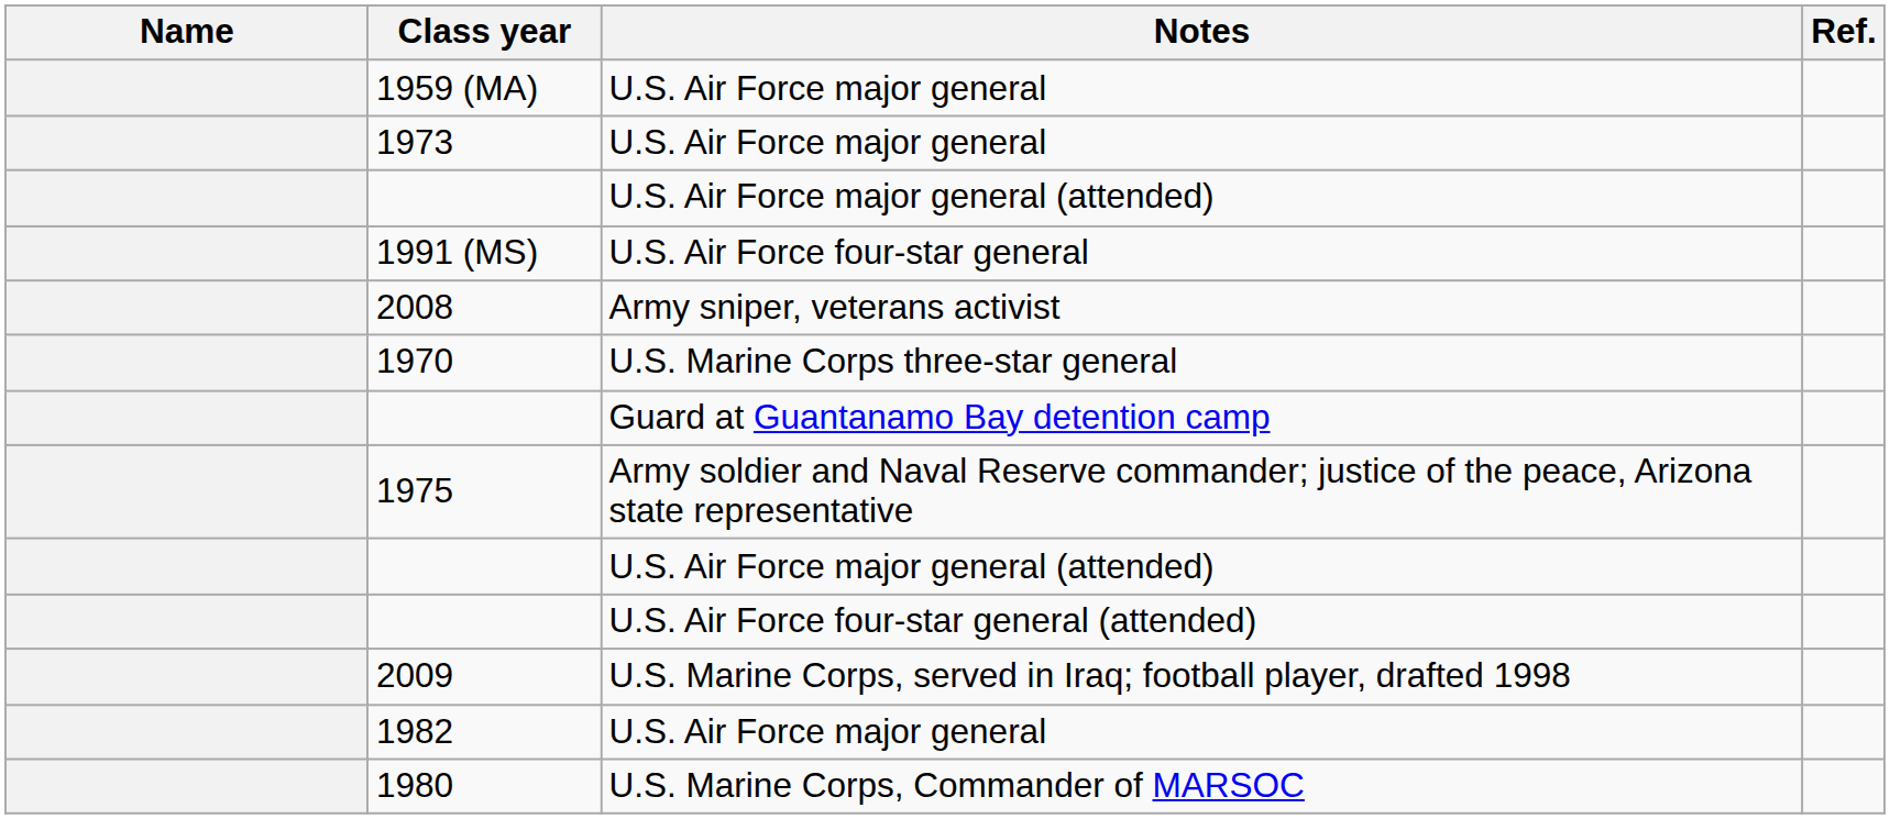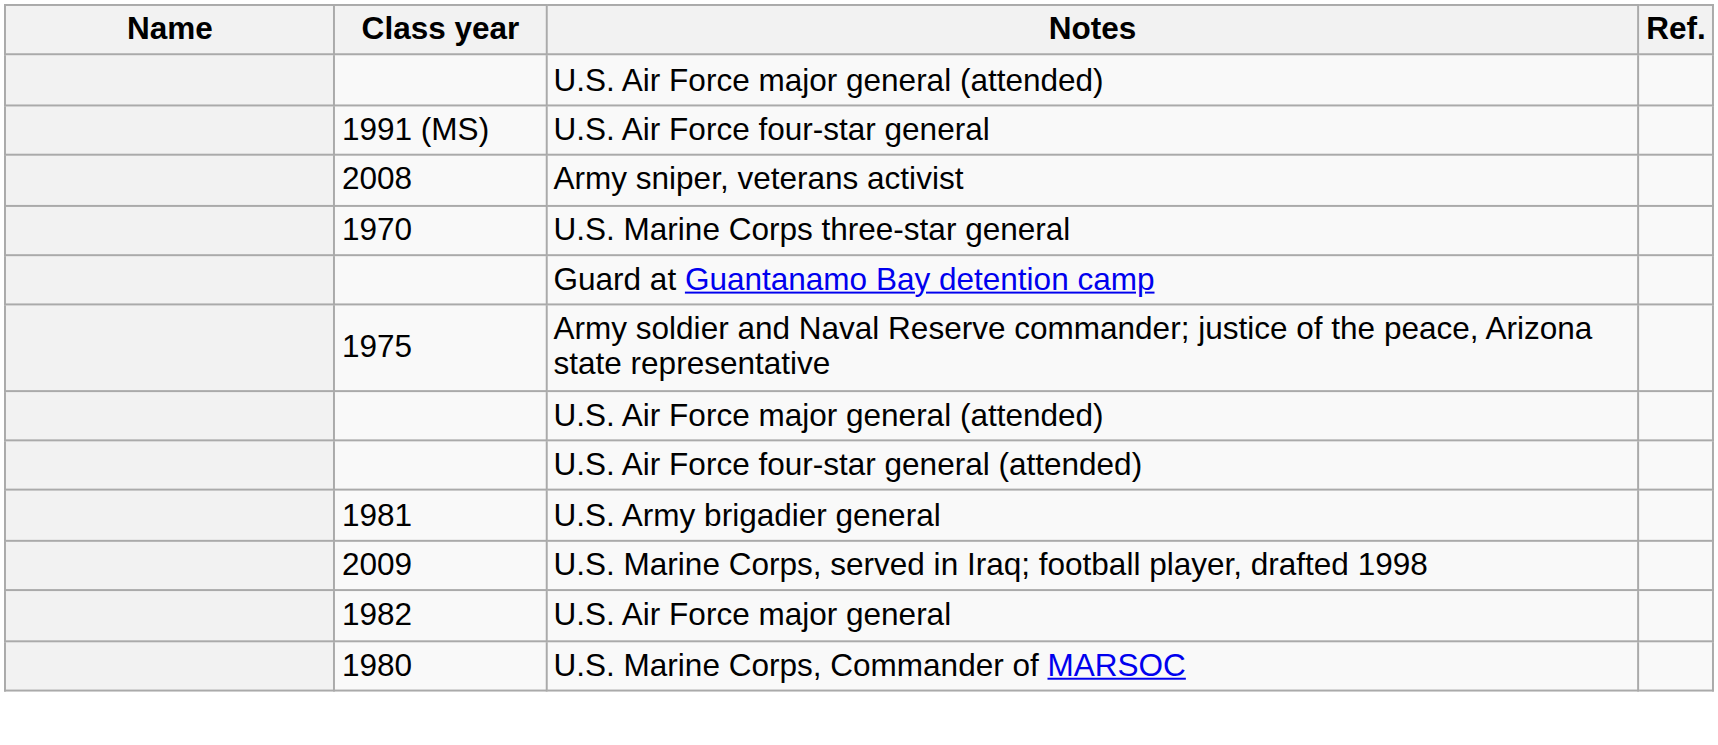 <table class="wikitable sortable">
 <tr>
 <th scope = "col" width="160">Name</th>
 <th scope = "col" width="100">Class year</th>
 <th scope = "col" width="*" class="unsortable">Notes</th>
 <th scope = "col" width="*" class="unsortable">Ref.</th>
-</tr>
-<tr>
-<th scope = "row"></th>
-<td>1959 (MA)</td>
-<td>U.S. Air Force major general</td>
-<td></td>
-</tr>
-<tr>
-<th scope = "row"></th>
-<td>1973</td>
-<td>U.S. Air Force major general</td>
-<td></td>
 </tr>
 <tr>
 <th scope = "row"></th>
 <td></td>
 <td>U.S. Air Force major general (attended)</td>
 <td></td>
 </tr>
 <tr>
 <th scope = "row"></th>
 <td>1991 (MS)</td>
 <td>U.S. Air Force four-star general</td>
 <td></td>
 </tr>
 <tr>
 <th scope = "row"></th>
 <td>2008</td>
 <td>Army sniper, veterans activist</td>
 <td></td>
 </tr>
 <tr>
 <th scope = "row"></th>
 <td>1970</td>
 <td>U.S. Marine Corps three-star general</td>
 <td></td>
 </tr>
 <tr>
 <th scope = "row"></th>
 <td></td>
 <td>Guard at <a href='#'>Guantanamo Bay detention camp</a></td>
 <td></td>
 </tr>
 <tr>
 <th scope = "row"></th>
 <td>1975</td>
 <td>Army soldier and Naval Reserve commander; justice of the peace, Arizona state representative</td>
 <td></td>
 </tr>
 <tr>
 <th scope = "row"></th>
 <td></td>
 <td>U.S. Air Force major general (attended)</td>
 <td></td>
 </tr>
 <tr>
 <th scope = "row"></th>
 <td></td>
 <td>U.S. Air Force four-star general (attended)</td>
 <td></td>
 </tr>
 <tr>
 <th scope = "row"></th>
+<td>1981</td>
+<td>U.S. Army brigadier general</td>
+<td></td>
+</tr>
+<tr>
+<th scope = "row"></th>
 <td>2009</td>
 <td>U.S. Marine Corps, served in Iraq; football player, drafted 1998</td>
 <td></td>
 </tr>
 <tr>
 <th scope = "row"></th>
 <td>1982</td>
 <td>U.S. Air Force major general</td>
 <td></td>
 </tr>
 <tr>
 <th scope = "row"></th>
 <td>1980</td>
 <td>U.S. Marine Corps, Commander of <a href='#'>MARSOC</a></td>
 <td></td>
 </tr>
 </table>
